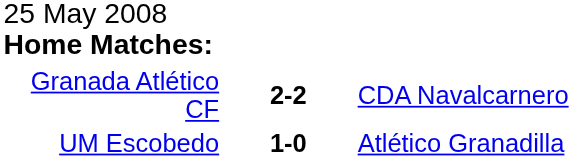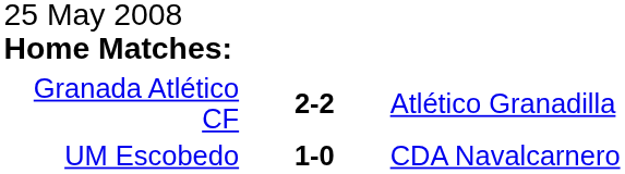 <table width=100% cellspacing=1>
 <tr>
 <th width=20%></th>
 <th width=12%></th>
 <th width=20%></th>
 <th></th>
 </tr>
 <tr>
 <td>25 May 2008<br><strong>Home Matches:</strong></td>
 </tr>
 <tr style=font-size:90%>
 <td align=right><a href='#'>Granada Atlético CF</a></td>
 <td align=center><strong>2-2</strong></td>
-<td><a href='#'>CDA Navalcarnero</a></td>
+<td><a href='#'>Atlético Granadilla</a></td>
 </tr>
 <tr style=font-size:90%>
 <td align=right><a href='#'>UM Escobedo</a></td>
 <td align=center><strong>1-0</strong></td>
-<td><a href='#'>Atlético Granadilla</a></td>
+<td><a href='#'>CDA Navalcarnero</a></td>
 </tr>
 </table>
